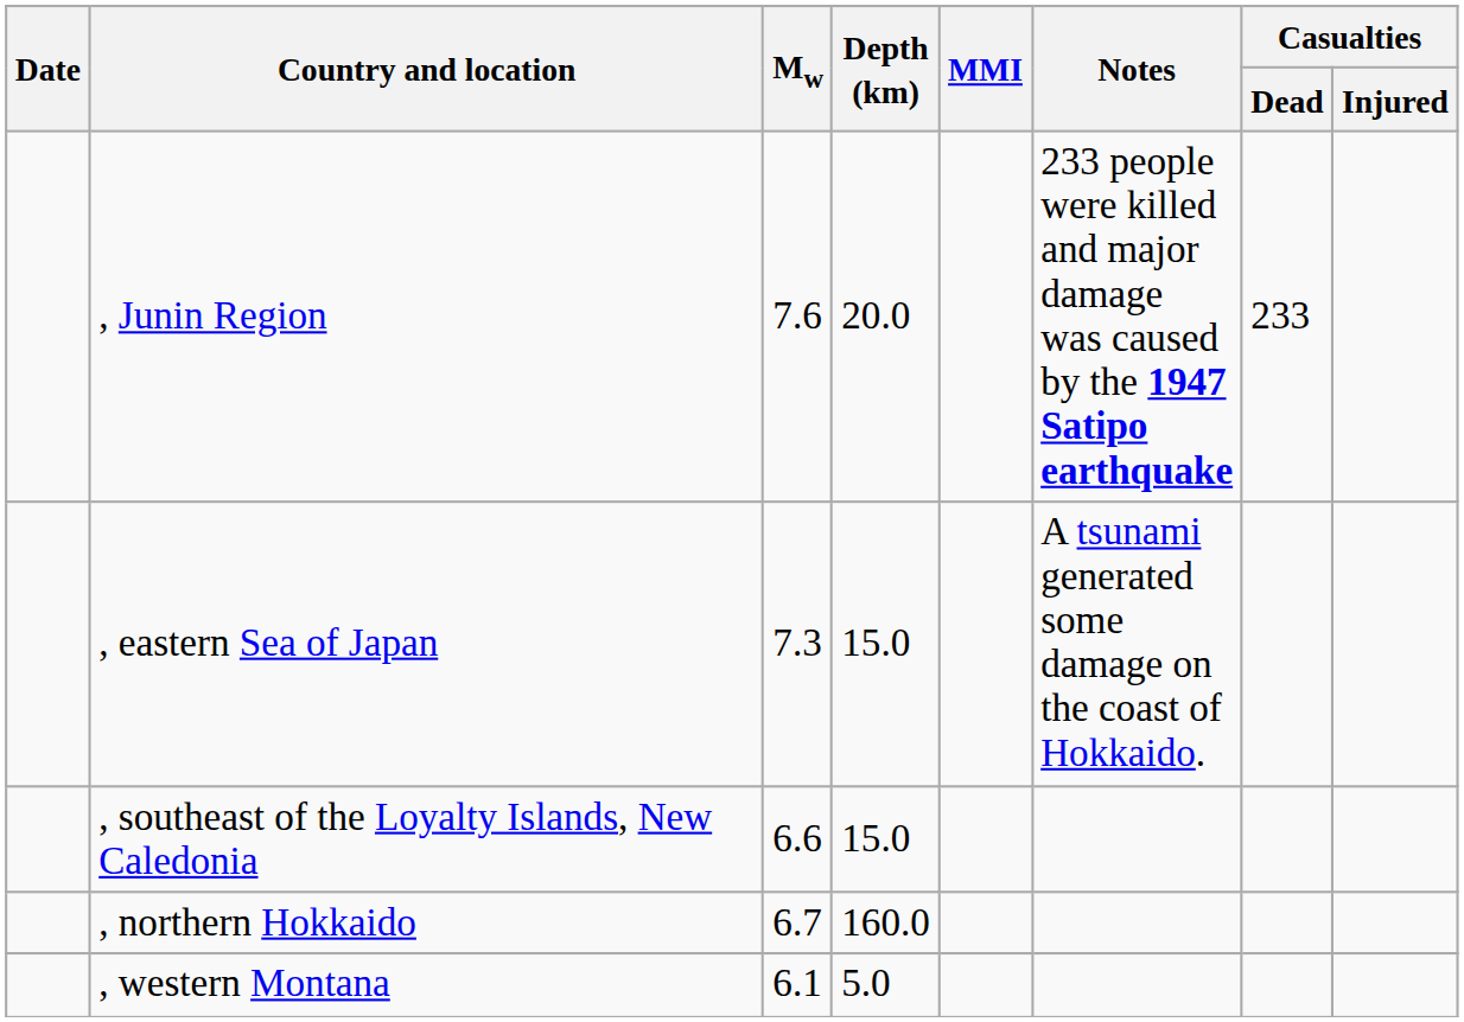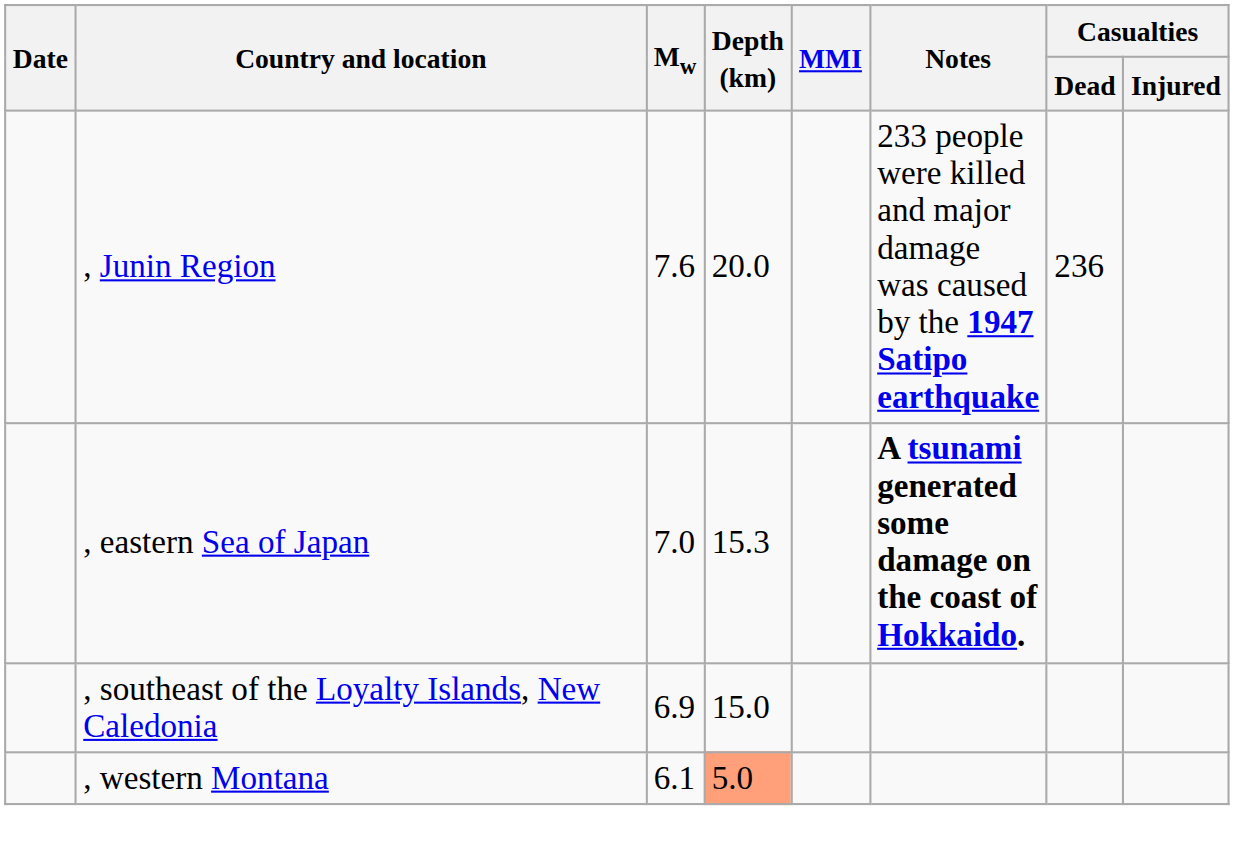 <table class="wikitable sortable sort-under" style="border:1px black; margin-left:1em;">
 <tr>
 <th rowspan="2"><small>Date</small></th>
 <th rowspan="2" style="width: 310px"><small>Country and location</small></th>
 <th rowspan="2"><small>M<sub>w</sub></small></th>
 <th rowspan="2"><small>Depth (km)</small></th>
 <th rowspan="2"><small><a href='#'>MMI</a></small></th>
 <th rowspan="2" class="unsortable"><small>Notes</small></th>
 <th colspan="2"><small>Casualties</small></th>
 </tr>
 <tr>
 <th><small>Dead</small></th>
 <th><small>Injured</small></th>
 </tr>
 <tr>
 <td></td>
 <td>, <a href='#'>Junin Region</a></td>
 <td>7.6</td>
 <td>20.0</td>
 <td></td>
 <td>233 people were killed and major damage was caused by the <strong><a href='#'>1947 Satipo earthquake</a></strong></td>
-<td>233</td>
+<td>236</td>
 <td></td>
 </tr>
 <tr>
 <td></td>
 <td>, eastern <a href='#'>Sea of Japan</a></td>
-<td>7.3</td>
-<td>15.0</td>
+<td>7.0</td>
+<td>15.3</td>
 <td></td>
-<td>A <a href='#'>tsunami</a> generated some damage on the coast of <a href='#'>Hokkaido</a>.</td>
+<td><strong>A <a href='#'>tsunami</a> generated some damage on the coast of <a href='#'>Hokkaido</a>.</strong></td>
 <td></td>
 <td></td>
 </tr>
 <tr>
 <td></td>
 <td>, southeast of the <a href='#'>Loyalty Islands</a>, <a href='#'>New Caledonia</a></td>
-<td>6.6</td>
+<td>6.9</td>
 <td>15.0</td>
-<td></td>
-<td></td>
-<td></td>
-<td></td>
-</tr>
-<tr>
-<td></td>
-<td>, northern <a href='#'>Hokkaido</a></td>
-<td>6.7</td>
-<td>160.0</td>
 <td></td>
 <td></td>
 <td></td>
 <td></td>
 </tr>
 <tr>
 <td></td>
 <td>, western <a href='#'>Montana</a></td>
 <td>6.1</td>
-<td>5.0</td>
+<td style="background: lightsalmon;">5.0</td>
 <td></td>
 <td></td>
 <td></td>
 <td></td>
 </tr>
 </table>
